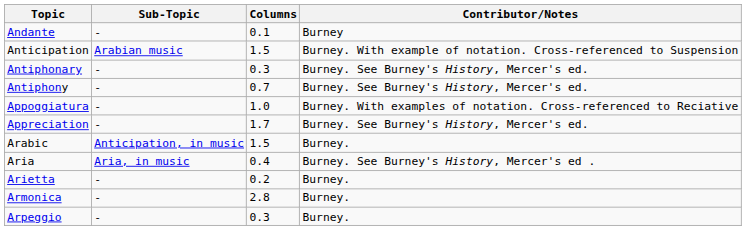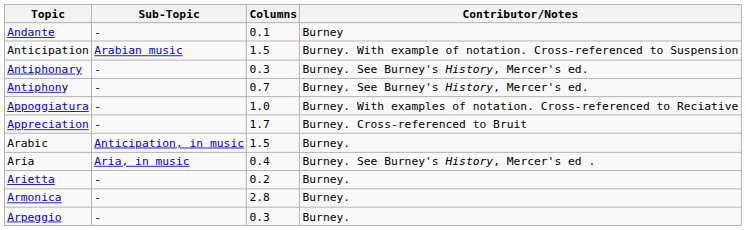 <table class="wikitable">
 <tr>
 <th>Topic</th>
 <th>Sub-Topic</th>
 <th>Columns</th>
 <th>Contributor/Notes</th>
 </tr>
 <tr>
 <td><a href='#'>Andante</a></td>
 <td>-</td>
 <td>0.1</td>
 <td>Burney</td>
 </tr>
 <tr>
 <td>Anticipation</td>
 <td><a href='#'>Arabian music</a></td>
 <td>1.5</td>
 <td>Burney. With example of notation. Cross-referenced to Suspension</td>
 </tr>
 <tr>
 <td><a href='#'>Antiphonary</a></td>
 <td>-</td>
 <td>0.3</td>
 <td>Burney. See Burney's <em>History</em>, Mercer's ed.</td>
 </tr>
 <tr>
 <td><a href='#'>Antiphon</a>y</td>
 <td>-</td>
 <td>0.7</td>
 <td>Burney. See Burney's <em>History</em>, Mercer's ed.</td>
 </tr>
 <tr>
 <td><a href='#'>Appoggiatura</a></td>
 <td>-</td>
 <td>1.0</td>
 <td>Burney. With examples of notation. Cross-referenced to Reciative</td>
 </tr>
 <tr>
 <td><a href='#'>Appreciation</a></td>
 <td>-</td>
 <td>1.7</td>
-<td>Burney. See Burney's <em>History</em>, Mercer's ed.</td>
+<td>Burney. Cross-referenced to Bruit</td>
 </tr>
 <tr>
 <td>Arabic</td>
 <td><a href='#'>Anticipation, in music</a></td>
 <td>1.5</td>
 <td>Burney.</td>
 </tr>
 <tr>
 <td>Aria</td>
 <td><a href='#'>Aria, in music</a></td>
 <td>0.4</td>
 <td>Burney. See Burney's <em>History</em>, Mercer's ed .</td>
 </tr>
 <tr>
 <td><a href='#'>Arietta</a></td>
 <td>-</td>
 <td>0.2</td>
 <td>Burney.</td>
 </tr>
 <tr>
 <td><a href='#'>Armonica</a></td>
 <td>-</td>
 <td>2.8</td>
 <td>Burney.</td>
 </tr>
 <tr>
 <td><a href='#'>Arpeggio</a></td>
 <td>-</td>
 <td>0.3</td>
 <td>Burney.</td>
 </tr>
 </table>
